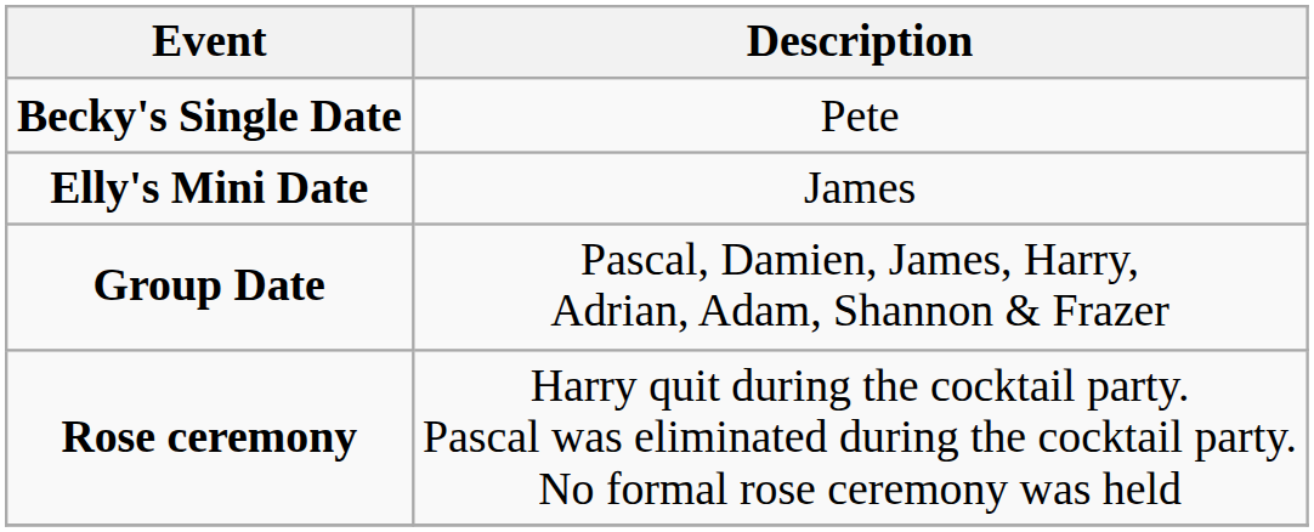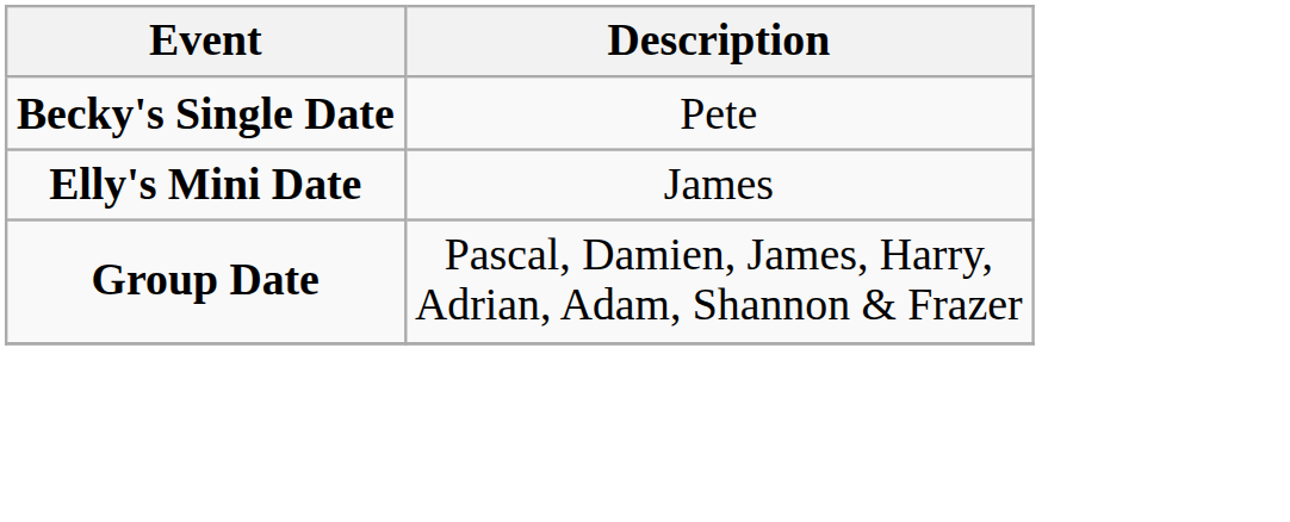 <table class="wikitable sortable" style="text-align:center;">
 <tr>
 <th>Event</th>
 <th>Description</th>
 </tr>
 <tr>
 <td><strong>Becky's Single Date</strong></td>
 <td>Pete</td>
 </tr>
 <tr>
 <td><strong>Elly's Mini Date</strong></td>
 <td>James</td>
 </tr>
 <tr>
 <td><strong>Group Date</strong></td>
 <td>Pascal, Damien, James, Harry,<br> Adrian, Adam, Shannon & Frazer</td>
 </tr>
 <tr>
-<td><strong>Rose ceremony</strong></td>
-<td>Harry quit during the cocktail party.<br>Pascal was eliminated during the cocktail party.<br>No formal rose ceremony was held</td>
-</tr>
-<tr>
 </tr>
 </table>
